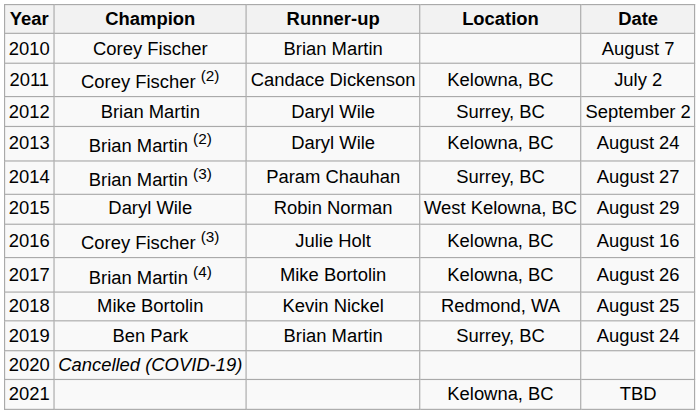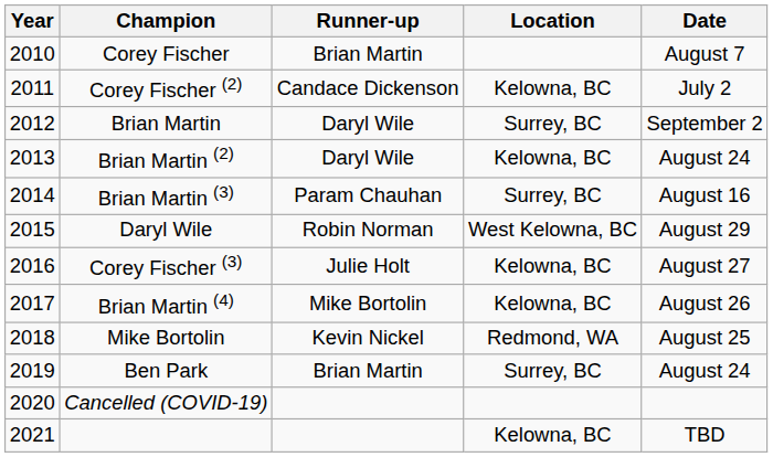 <table class="wikitable sortable" border="1">
 <tr align=center>
 <th>Year</th>
 <th>Champion</th>
 <th>Runner-up</th>
 <th>Location</th>
 <th>Date</th>
 </tr>
 <tr align=center>
 <td>2010</td>
 <td>Corey Fischer</td>
 <td>Brian Martin</td>
 <td></td>
 <td>August 7</td>
 </tr>
 <tr align=center>
 <td>2011</td>
 <td>Corey Fischer <sup>(2)</sup></td>
 <td>Candace Dickenson</td>
 <td>Kelowna, BC</td>
 <td>July 2</td>
 </tr>
 <tr align=center>
 <td>2012</td>
 <td>Brian Martin</td>
 <td>Daryl Wile</td>
 <td>Surrey, BC</td>
 <td>September 2</td>
 </tr>
 <tr align=center>
 <td>2013</td>
 <td>Brian Martin <sup>(2)</sup></td>
 <td>Daryl Wile</td>
 <td>Kelowna, BC</td>
 <td>August 24</td>
 </tr>
 <tr align=center>
 <td>2014</td>
 <td>Brian Martin <sup>(3)</sup></td>
 <td>Param Chauhan</td>
 <td>Surrey, BC</td>
-<td>August 27</td>
+<td>August 16</td>
 </tr>
 <tr align=center>
 <td>2015</td>
 <td>Daryl Wile</td>
 <td>Robin Norman</td>
 <td>West Kelowna, BC</td>
 <td>August 29</td>
 </tr>
 <tr align=center>
 <td>2016</td>
 <td>Corey Fischer <sup>(3)</sup></td>
 <td>Julie Holt</td>
 <td>Kelowna, BC</td>
-<td>August 16</td>
+<td>August 27</td>
 </tr>
 <tr align=center>
 <td>2017</td>
 <td>Brian Martin <sup>(4)</sup></td>
 <td>Mike Bortolin</td>
 <td>Kelowna, BC</td>
 <td>August 26</td>
 </tr>
 <tr align=center>
 <td>2018</td>
 <td>Mike Bortolin</td>
 <td>Kevin Nickel</td>
 <td>Redmond, WA</td>
 <td>August 25</td>
 </tr>
 <tr align=center>
 <td>2019</td>
 <td>Ben Park</td>
 <td>Brian Martin</td>
 <td>Surrey, BC</td>
 <td>August 24</td>
 </tr>
 <tr align=center>
 <td>2020</td>
 <td><em>Cancelled (COVID-19)</em></td>
 <td></td>
 <td></td>
 <td></td>
 </tr>
 <tr align=center>
 <td>2021</td>
 <td></td>
 <td></td>
 <td>Kelowna, BC</td>
 <td>TBD</td>
 </tr>
 </table>
